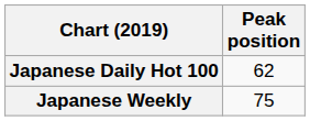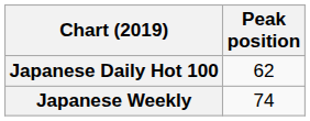 <table class="wikitable plainrowheaders">
 <tr>
 <th scope="col">Chart (2019)</th>
 <th scope="col">Peak<br>position</th>
 </tr>
 <tr>
 <th scope="row">Japanese Daily Hot 100</th>
 <td style="text-align:center;">62</td>
 </tr>
 <tr>
 <th scope="row">Japanese Weekly</th>
-<td style="text-align:center;">75</td>
+<td style="text-align:center;">74</td>
 </tr>
 </table>
